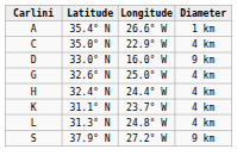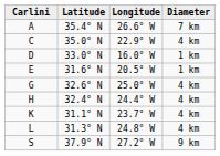 <table class="wikitable">
 <tr>
 <th width="25%" style="background:#eeeeee;">Carlini</th>
 <th width="25%" style="background:#eeeeee;">Latitude</th>
 <th width="25%" style="background:#eeeeee;">Longitude</th>
 <th width="25%" style="background:#eeeeee;">Diameter</th>
 </tr>
 <tr>
 <td align="center">A</td>
 <td align="center">35.4° N</td>
 <td align="center">26.6° W</td>
-<td align="center">1 km</td>
+<td align="center">7 km</td>
 </tr>
 <tr>
 <td align="center">C</td>
 <td align="center">35.0° N</td>
 <td align="center">22.9° W</td>
 <td align="center">4 km</td>
 </tr>
 <tr>
 <td align="center">D</td>
 <td align="center">33.0° N</td>
 <td align="center">16.0° W</td>
-<td align="center">9 km</td>
+<td align="center">1 km</td>
+</tr>
+<tr>
+<td align="center">E</td>
+<td align="center">31.6° N</td>
+<td align="center">20.5° W</td>
+<td align="center">1 km</td>
 </tr>
 <tr>
 <td align="center">G</td>
 <td align="center">32.6° N</td>
 <td align="center">25.0° W</td>
 <td align="center">4 km</td>
 </tr>
 <tr>
 <td align="center">H</td>
 <td align="center">32.4° N</td>
 <td align="center">24.4° W</td>
 <td align="center">4 km</td>
 </tr>
 <tr>
 <td align="center">K</td>
 <td align="center">31.1° N</td>
 <td align="center">23.7° W</td>
 <td align="center">4 km</td>
 </tr>
 <tr>
 <td align="center">L</td>
 <td align="center">31.3° N</td>
 <td align="center">24.8° W</td>
 <td align="center">4 km</td>
 </tr>
 <tr>
 <td align="center">S</td>
 <td align="center">37.9° N</td>
 <td align="center">27.2° W</td>
 <td align="center">9 km</td>
 </tr>
 </table>
